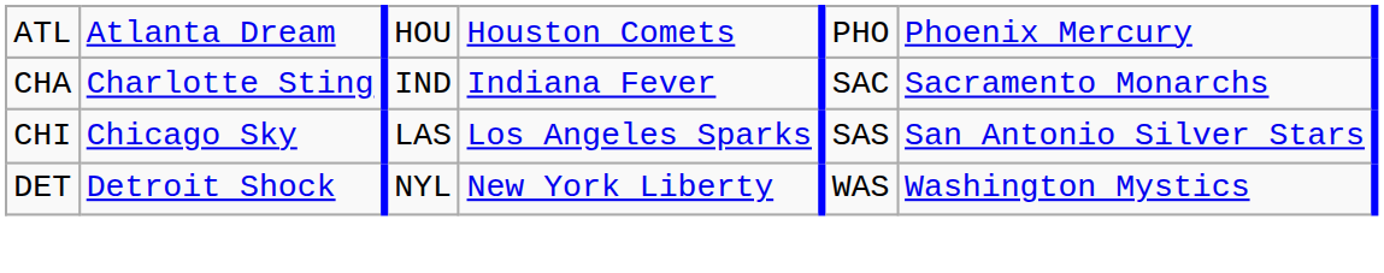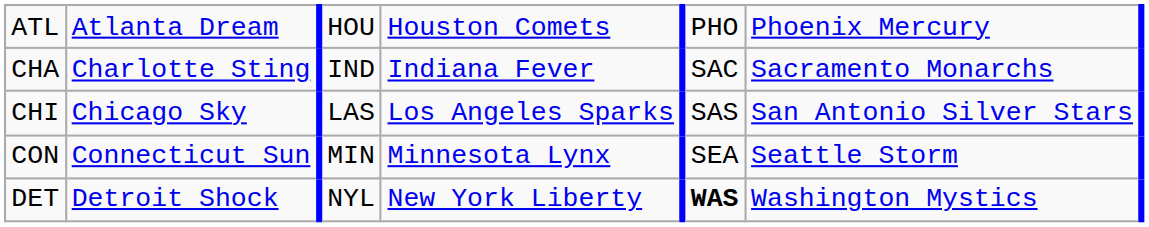 <table class="wikitable" align=center>
 <tr>
 <td>ATL</td>
 <td style="border-right: solid blue"><a href='#'>Atlanta Dream</a></td>
 <td>HOU</td>
 <td style="border-right: solid blue"><a href='#'>Houston Comets</a></td>
 <td>PHO</td>
 <td style="border-right: solid blue"><a href='#'>Phoenix Mercury</a></td>
 </tr>
 <tr>
 <td>CHA</td>
 <td style="border-right: solid blue"><a href='#'>Charlotte Sting</a></td>
 <td>IND</td>
 <td style="border-right: solid blue"><a href='#'>Indiana Fever</a></td>
 <td>SAC</td>
 <td style="border-right: solid blue"><a href='#'>Sacramento Monarchs</a></td>
 </tr>
 <tr>
 <td>CHI</td>
 <td style="border-right: solid blue"><a href='#'>Chicago Sky</a></td>
 <td>LAS</td>
 <td style="border-right: solid blue"><a href='#'>Los Angeles Sparks</a></td>
 <td>SAS</td>
 <td style="border-right: solid blue"><a href='#'>San Antonio Silver Stars</a></td>
 </tr>
 <tr>
+<td>CON</td>
+<td style="border-right: solid blue"><a href='#'>Connecticut Sun</a></td>
+<td>MIN</td>
+<td style="border-right: solid blue"><a href='#'>Minnesota Lynx</a></td>
+<td>SEA</td>
+<td style="border-right: solid blue"><a href='#'>Seattle Storm</a></td>
+</tr>
+<tr>
 <td>DET</td>
 <td style="border-right: solid blue"><a href='#'>Detroit Shock</a></td>
 <td>NYL</td>
 <td style="border-right: solid blue"><a href='#'>New York Liberty</a></td>
-<td>WAS</td>
+<td><strong>WAS</strong></td>
 <td style="border-right: solid blue"><a href='#'>Washington Mystics</a></td>
 </tr>
 </table>
